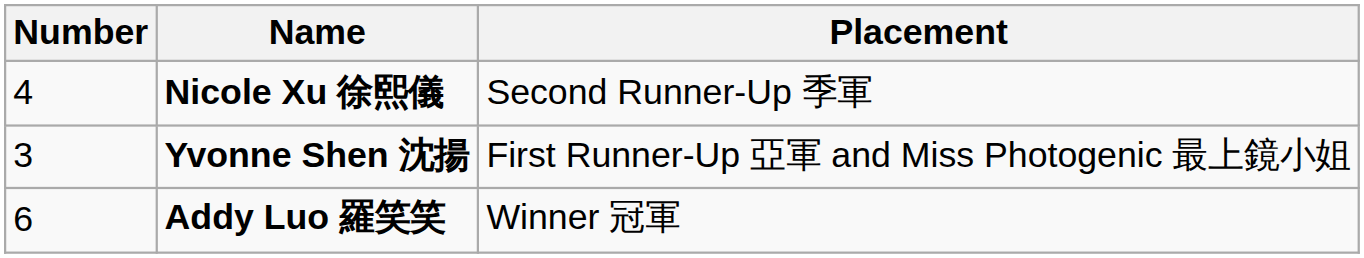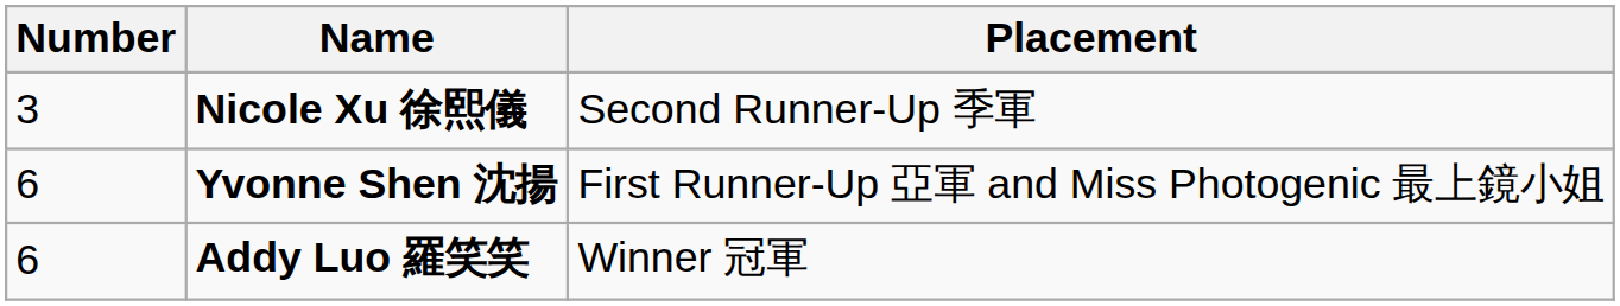 <table class="wikitable">
 <tr>
 <th><strong>Number</strong></th>
 <th><strong>Name</strong></th>
 <th><strong>Placement</strong></th>
 </tr>
 <tr>
-<td>4</td>
+<td>3</td>
 <td><strong>Nicole Xu 徐熙儀</strong></td>
 <td>Second Runner-Up 季軍</td>
 </tr>
 <tr>
-<td>3</td>
+<td>6</td>
 <td><strong>Yvonne Shen 沈揚</strong></td>
 <td>First Runner-Up 亞軍 and Miss Photogenic 最上鏡小姐</td>
 </tr>
 <tr>
 <td>6</td>
 <td><strong>Addy Luo 羅笑笑</strong></td>
 <td>Winner 冠軍</td>
 </tr>
 </table>
